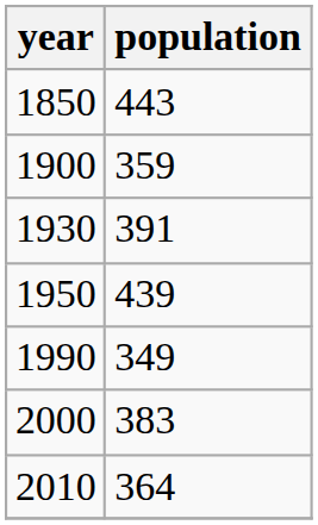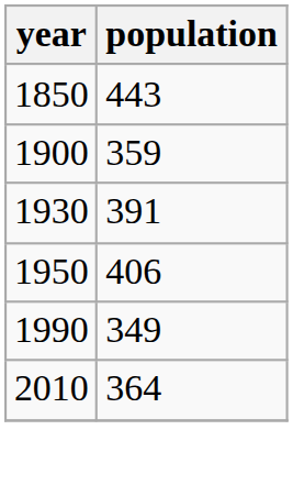 <table class="wikitable">
 <tr>
 <th>year</th>
 <th>population</th>
 </tr>
 <tr>
 <td>1850</td>
 <td>443</td>
 </tr>
 <tr>
 <td>1900</td>
 <td>359</td>
 </tr>
 <tr>
 <td>1930</td>
 <td>391</td>
 </tr>
 <tr>
 <td>1950</td>
-<td>439</td>
+<td>406</td>
 </tr>
 <tr>
 <td>1990</td>
 <td>349</td>
-</tr>
-<tr>
-<td>2000</td>
-<td>383</td>
 </tr>
 <tr>
 <td>2010</td>
 <td>364</td>
 </tr>
 <tr>
 </tr>
 </table>
